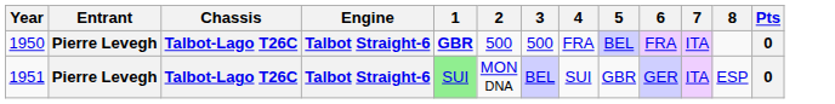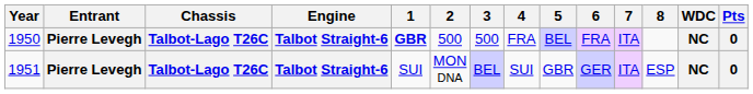 <table class="wikitable" style="text-align:center; font-size:90%">
 <tr>
 <th>Year</th>
 <th>Entrant</th>
 <th>Chassis</th>
 <th>Engine</th>
 <th>1</th>
 <th>2</th>
 <th>3</th>
 <th>4</th>
 <th>5</th>
 <th>6</th>
 <th>7</th>
 <th>8</th>
+<th>WDC</th>
 <th><a href='#'>Pts</a></th>
 </tr>
 <tr>
 <td><a href='#'>1950</a></td>
 <th>Pierre Levegh</th>
 <th><a href='#'>Talbot-Lago</a> <a href='#'>T26C</a></th>
 <th><a href='#'>Talbot</a> <a href='#'>Straight-6</a></th>
 <td><strong><a href='#'>GBR</a></strong></td>
 <td><a href='#'>500</a></td>
 <td><a href='#'>500</a></td>
 <td><a href='#'>FRA</a></td>
 <td style="background:#CFCFFF;"><a href='#'>BEL</a><br></td>
 <td style="background:#EFCFFF;"><a href='#'>FRA</a><br></td>
 <td style="background:#EFCFFF;"><a href='#'>ITA</a><br></td>
 <td></td>
+<th>NC</th>
 <th>0</th>
 </tr>
 <tr>
 <td><a href='#'>1951</a></td>
 <th>Pierre Levegh</th>
 <th><a href='#'>Talbot-Lago</a> <a href='#'>T26C</a></th>
 <th><a href='#'>Talbot</a> <a href='#'>Straight-6</a></th>
-<td style="background: lightgreen;"><a href='#'>SUI</a></td>
+<td><a href='#'>SUI</a></td>
 <td><a href='#'>MON</a><br><small>DNA</small></td>
 <td style="background:#CFCFFF;"><a href='#'>BEL</a><br></td>
 <td><a href='#'>SUI</a></td>
 <td><a href='#'>GBR</a></td>
 <td style="background:#CFCFFF;"><a href='#'>GER</a><br></td>
 <td style="background:#EFCFFF;"><a href='#'>ITA</a><br></td>
 <td><a href='#'>ESP</a></td>
+<th>NC</th>
 <th>0</th>
 </tr>
 </table>
